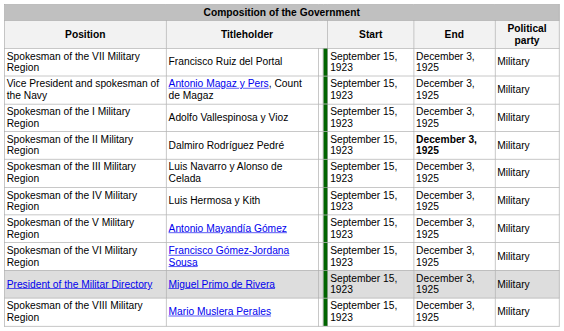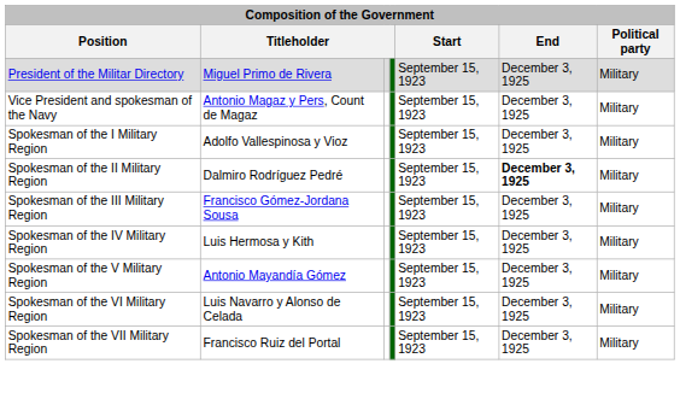 <table class="wikitable">
 <tr>
 <th colspan="7" style="background:#C0C0C0; color:#000000"><strong>Composition of the Government</strong></th>
 </tr>
 <tr>
 <th>Position</th>
 <th colspan="3">Titleholder</th>
 <th>Start</th>
 <th>End</th>
 <th>Political party</th>
 </tr>
-<tr bgcolor="#FFFFFF">
-<td>Spokesman of the VII Military Region</td>
-<td>Francisco Ruiz del Portal</td>
+<tr bgcolor="#DDDDDD">
+<td><a href='#'>President of the Militar Directory</a></td>
+<td><a href='#'>Miguel Primo de Rivera</a></td>
 <td></td>
 <td style="background:#006400"></td>
 <td>September 15, 1923</td>
 <td>December 3, 1925</td>
 <td>Military</td>
 </tr>
 <tr bgcolor="#FFFFFF">
 <td>Vice President and spokesman of the Navy</td>
 <td><a href='#'>Antonio Magaz y Pers</a>, Count de Magaz</td>
 <td></td>
 <td style="background:#006400"></td>
 <td>September 15, 1923</td>
 <td>December 3, 1925</td>
 <td>Military</td>
 </tr>
 <tr bgcolor="#FFFFFF">
 <td>Spokesman of the I Military Region</td>
 <td>Adolfo Vallespinosa y Vioz</td>
 <td></td>
 <td style="background:#006400"></td>
 <td>September 15, 1923</td>
 <td>December 3, 1925</td>
 <td>Military</td>
 </tr>
 <tr bgcolor="#FFFFFF">
 <td>Spokesman of the II Military Region</td>
 <td>Dalmiro Rodríguez Pedré</td>
 <td></td>
 <td style="background:#006400"></td>
 <td>September 15, 1923</td>
 <td><strong>December 3, 1925</strong></td>
 <td>Military</td>
 </tr>
 <tr bgcolor="#FFFFFF">
 <td>Spokesman of the III Military Region</td>
-<td>Luis Navarro y Alonso de Celada</td>
+<td><a href='#'>Francisco Gómez-Jordana Sousa</a></td>
 <td></td>
 <td style="background:#006400"></td>
 <td>September 15, 1923</td>
 <td>December 3, 1925</td>
 <td>Military</td>
 </tr>
 <tr bgcolor="#FFFFFF">
 <td>Spokesman of the IV Military Region</td>
 <td>Luis Hermosa y Kith</td>
 <td></td>
 <td style="background:#006400"></td>
 <td>September 15, 1923</td>
 <td>December 3, 1925</td>
 <td>Military</td>
 </tr>
 <tr bgcolor="#FFFFFF">
 <td>Spokesman of the V Military Region</td>
 <td><a href='#'>Antonio Mayandía Gómez</a></td>
 <td></td>
 <td style="background:#006400"></td>
 <td>September 15, 1923</td>
 <td>December 3, 1925</td>
 <td>Military</td>
 </tr>
 <tr bgcolor="#FFFFFF">
 <td>Spokesman of the VI Military Region</td>
-<td><a href='#'>Francisco Gómez-Jordana Sousa</a></td>
-<td></td>
-<td style="background:#006400"></td>
-<td>September 15, 1923</td>
-<td>December 3, 1925</td>
-<td>Military</td>
-</tr>
-<tr bgcolor="#DDDDDD">
-<td><a href='#'>President of the Militar Directory</a></td>
-<td><a href='#'>Miguel Primo de Rivera</a></td>
+<td>Luis Navarro y Alonso de Celada</td>
 <td></td>
 <td style="background:#006400"></td>
 <td>September 15, 1923</td>
 <td>December 3, 1925</td>
 <td>Military</td>
 </tr>
 <tr bgcolor="#FFFFFF">
-<td>Spokesman of the VIII Military Region</td>
-<td><a href='#'>Mario Muslera Perales</a></td>
+<td>Spokesman of the VII Military Region</td>
+<td>Francisco Ruiz del Portal</td>
 <td></td>
 <td style="background:#006400"></td>
 <td>September 15, 1923</td>
 <td>December 3, 1925</td>
 <td>Military</td>
 </tr>
 </table>
